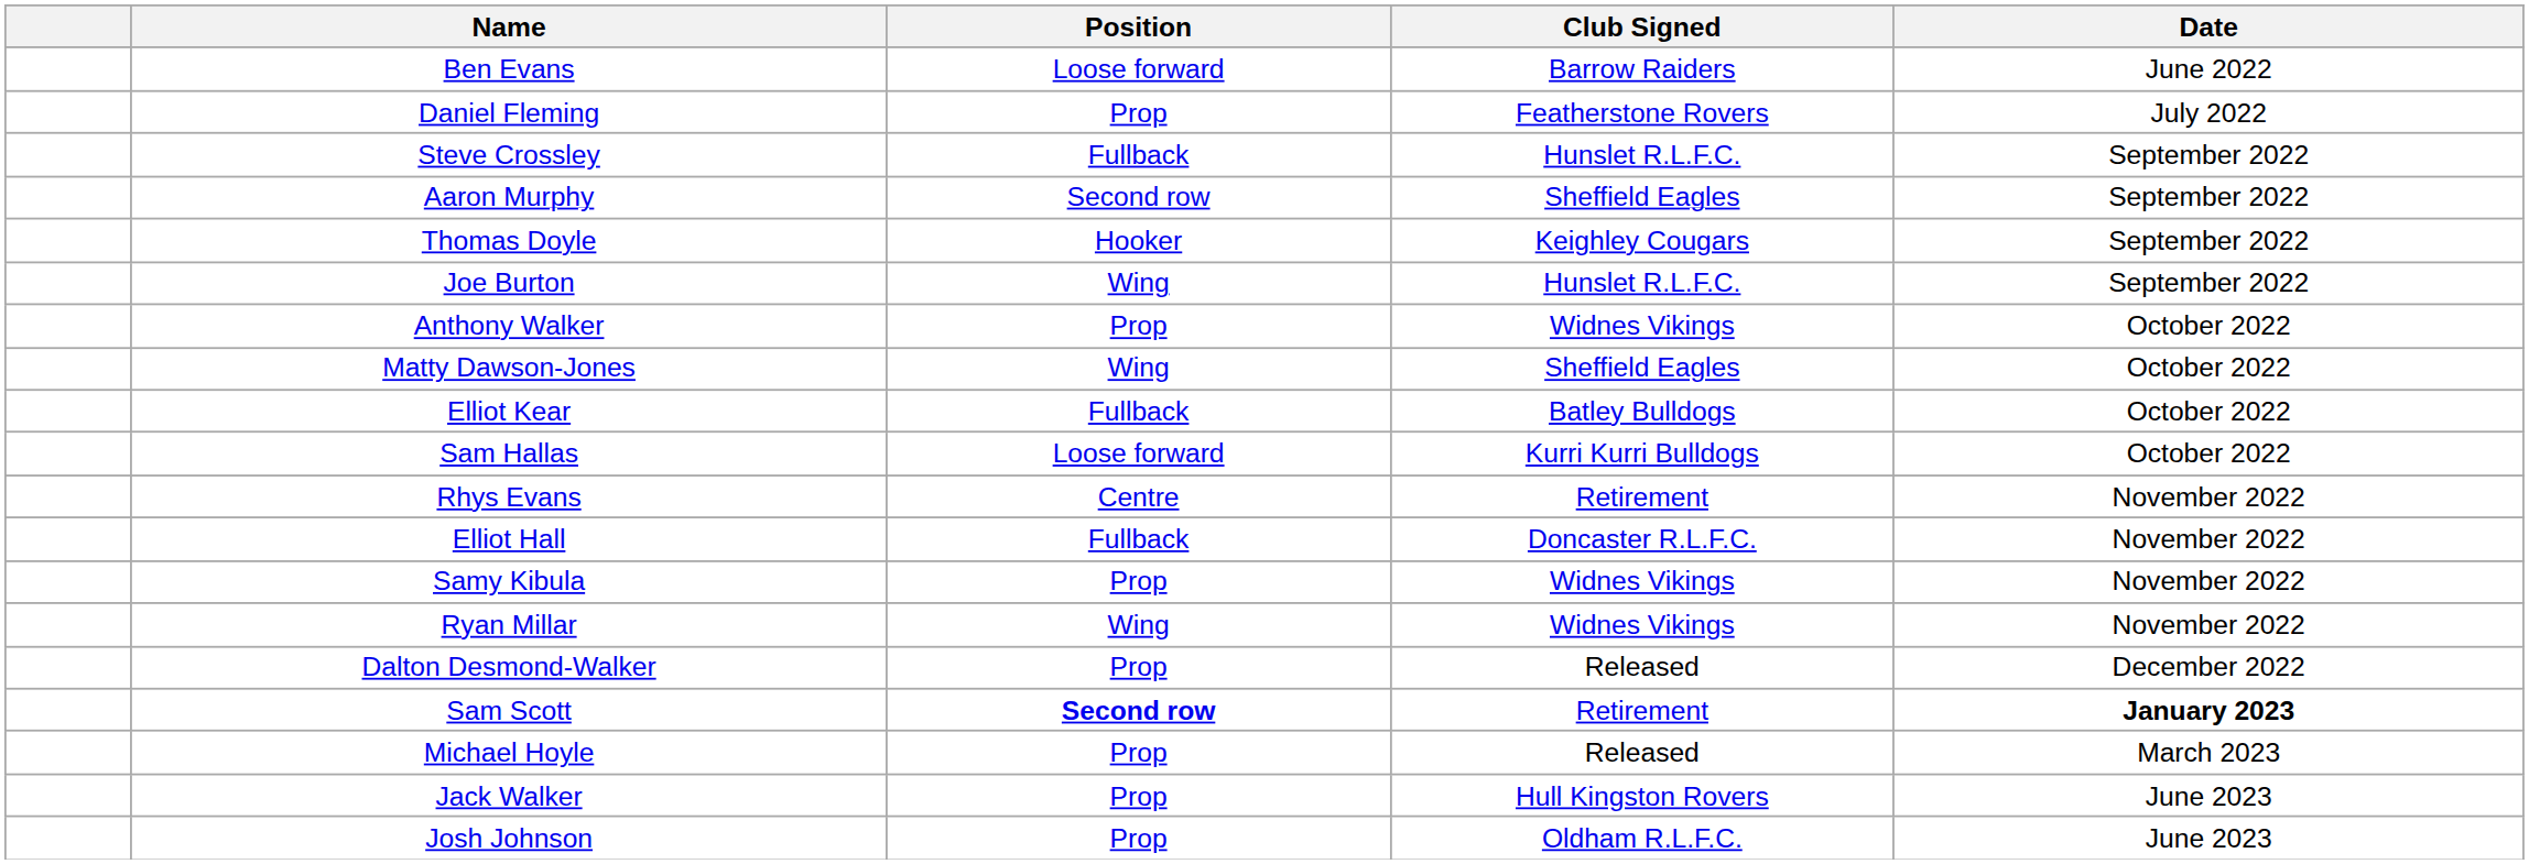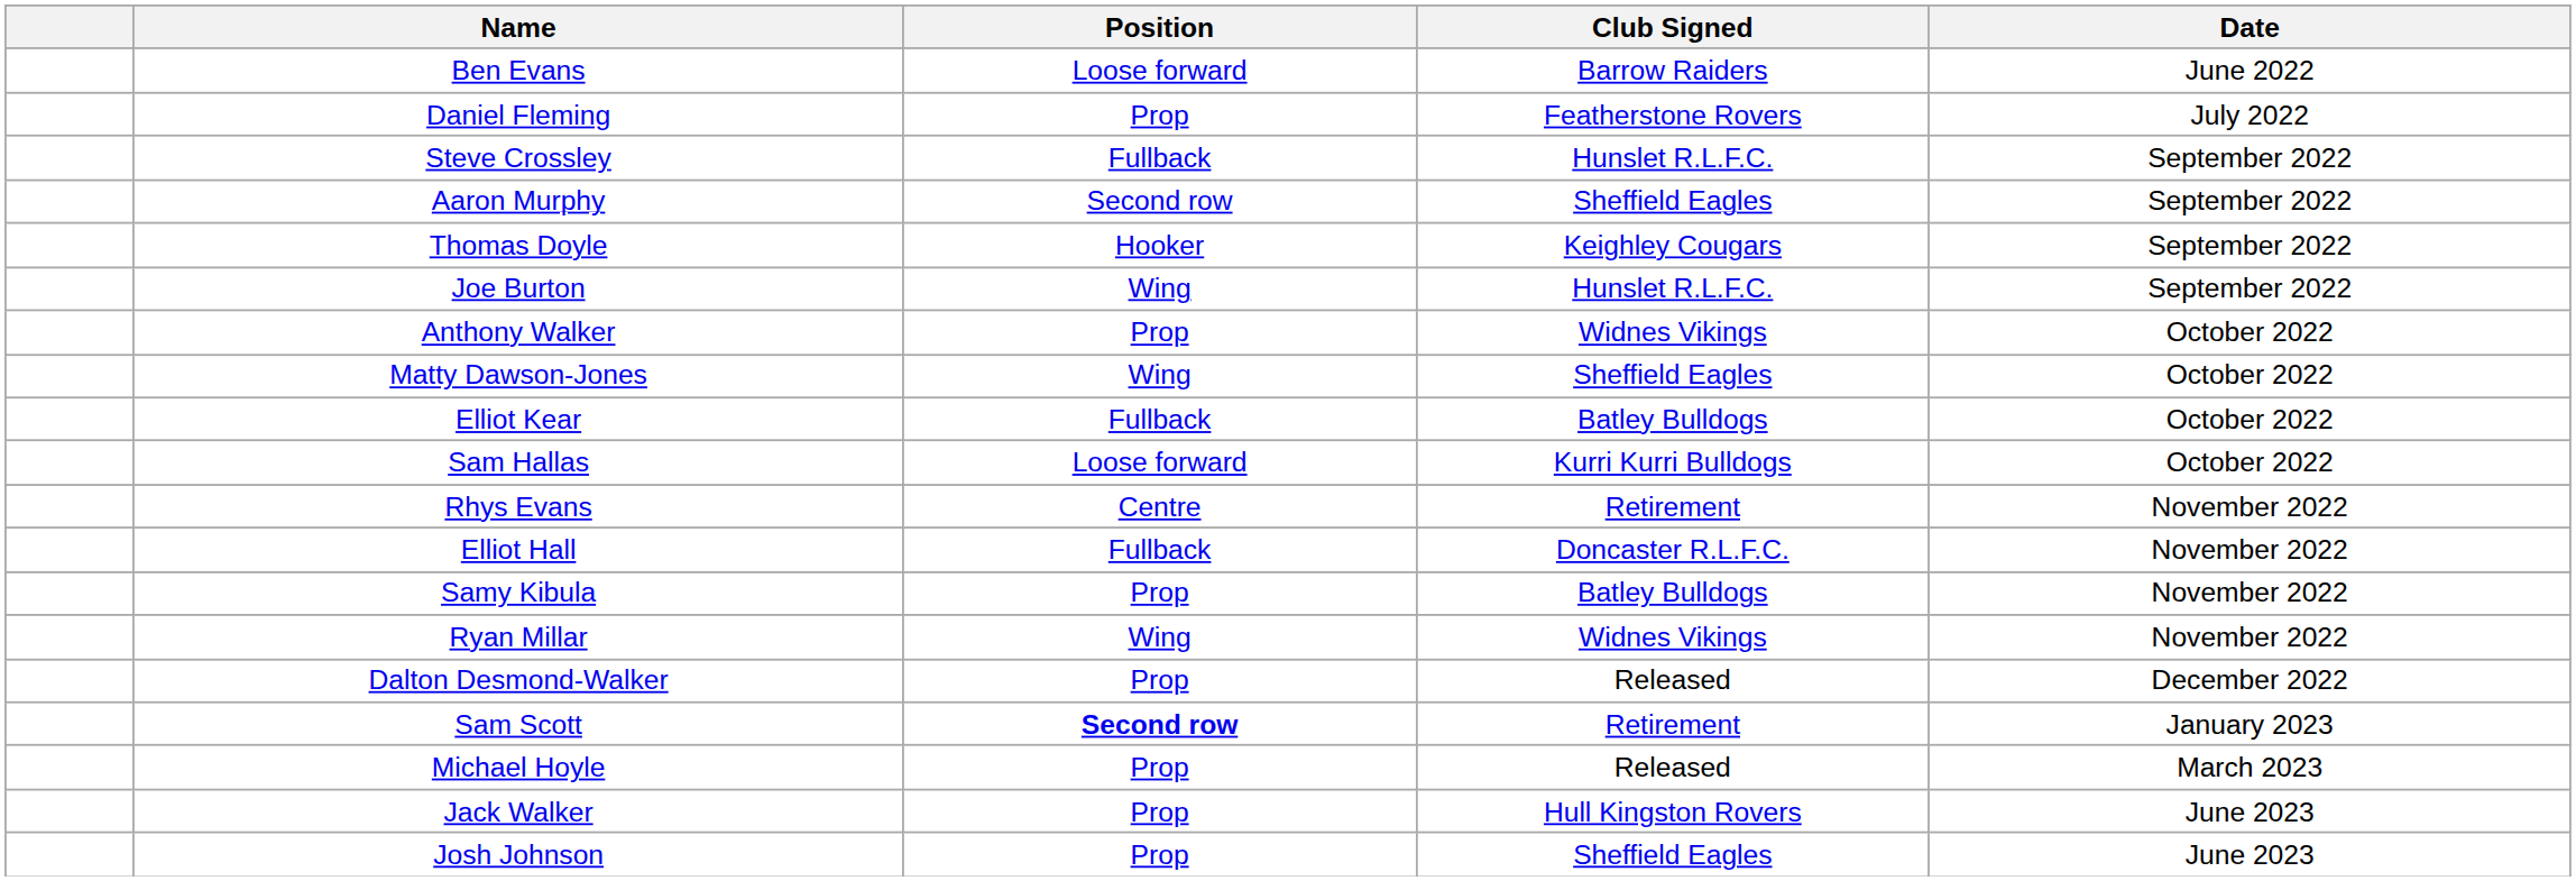 <table class="wikitable sortable"  style="width:100%; font-size:85%;">
 <tr style="background:#efefef;">
 <th width=5%></th>
 <th width=30%>Name</th>
 <th !width=30%>Position</th>
 <th width=20%>Club Signed</th>
 <th width=25%>Date</th>
 </tr>
 <tr style="background:#fff;">
 <td align=center></td>
 <td align=center><a href='#'>Ben Evans</a></td>
 <td align=center><a href='#'>Loose forward</a></td>
 <td align=center><a href='#'>Barrow Raiders</a></td>
 <td align=center>June 2022</td>
 </tr>
 <tr style="background:#fff;">
 <td align=center></td>
 <td align=center><a href='#'>Daniel Fleming</a></td>
 <td align=center><a href='#'>Prop</a></td>
 <td align=center><a href='#'>Featherstone Rovers</a></td>
 <td align=center>July 2022</td>
 </tr>
 <tr style="background:#fff;">
 <td align=center></td>
 <td align=center><a href='#'>Steve Crossley</a></td>
 <td align=center><a href='#'>Fullback</a></td>
 <td align=center><a href='#'>Hunslet R.L.F.C.</a></td>
 <td align=center>September 2022</td>
 </tr>
 <tr style="background:#fff;">
 <td align=center></td>
 <td align=center><a href='#'>Aaron Murphy</a></td>
 <td align=center><a href='#'>Second row</a></td>
 <td align=center><a href='#'>Sheffield Eagles</a></td>
 <td align=center>September 2022</td>
 </tr>
 <tr style="background:#fff;">
 <td align=center></td>
 <td align=center><a href='#'>Thomas Doyle</a></td>
 <td align=center><a href='#'>Hooker</a></td>
 <td align=center><a href='#'>Keighley Cougars</a></td>
 <td align=center>September 2022</td>
 </tr>
 <tr style="background:#fff;">
 <td align=center></td>
 <td align=center><a href='#'>Joe Burton</a></td>
 <td align=center><a href='#'>Wing</a></td>
 <td align=center><a href='#'>Hunslet R.L.F.C.</a></td>
 <td align=center>September 2022</td>
 </tr>
 <tr style="background:#fff;">
 <td align=center></td>
 <td align=center><a href='#'>Anthony Walker</a></td>
 <td align=center><a href='#'>Prop</a></td>
 <td align=center><a href='#'>Widnes Vikings</a></td>
 <td align=center>October 2022</td>
 </tr>
 <tr style="background:#fff;">
 <td align=center></td>
 <td align=center><a href='#'>Matty Dawson-Jones</a></td>
 <td align=center><a href='#'>Wing</a></td>
 <td align=center><a href='#'>Sheffield Eagles</a></td>
 <td align=center>October 2022</td>
 </tr>
 <tr style="background:#fff;">
 <td align=center></td>
 <td align=center><a href='#'>Elliot Kear</a></td>
 <td align=center><a href='#'>Fullback</a></td>
 <td align=center><a href='#'>Batley Bulldogs</a></td>
 <td align=center>October 2022</td>
 </tr>
 <tr style="background:#fff;">
 <td align=center></td>
 <td align=center><a href='#'>Sam Hallas</a></td>
 <td align=center><a href='#'>Loose forward</a></td>
 <td align=center><a href='#'>Kurri Kurri Bulldogs</a></td>
 <td align=center>October 2022</td>
 </tr>
 <tr style="background:#fff;">
 <td align=center></td>
 <td align=center><a href='#'>Rhys Evans</a></td>
 <td align=center><a href='#'>Centre</a></td>
 <td align=center><a href='#'>Retirement</a></td>
 <td align=center>November 2022</td>
 </tr>
 <tr style="background:#fff;">
 <td align=center></td>
 <td align=center><a href='#'>Elliot Hall</a></td>
 <td align=center><a href='#'>Fullback</a></td>
 <td align=center><a href='#'>Doncaster R.L.F.C.</a></td>
 <td align=center>November 2022</td>
 </tr>
 <tr style="background:#fff;">
 <td align=center></td>
 <td align=center><a href='#'>Samy Kibula</a></td>
 <td align=center><a href='#'>Prop</a></td>
-<td align=center><a href='#'>Widnes Vikings</a></td>
+<td align=center><a href='#'>Batley Bulldogs</a></td>
 <td align=center>November 2022</td>
 </tr>
 <tr style="background:#fff;">
 <td align=center></td>
 <td align=center><a href='#'>Ryan Millar</a></td>
 <td align=center><a href='#'>Wing</a></td>
 <td align=center><a href='#'>Widnes Vikings</a></td>
 <td align=center>November 2022</td>
 </tr>
 <tr style="background:#fff;">
 <td align=center></td>
 <td align=center><a href='#'>Dalton Desmond-Walker</a></td>
 <td align=center><a href='#'>Prop</a></td>
 <td align=center>Released</td>
 <td align=center>December 2022</td>
 </tr>
 <tr style="background:#fff;">
 <td align=center></td>
 <td align=center><a href='#'>Sam Scott</a></td>
 <td align=center><strong><a href='#'>Second row</a></strong></td>
 <td align=center><a href='#'>Retirement</a></td>
-<td align=center><strong>January 2023</strong></td>
+<td align=center>January 2023</td>
 </tr>
 <tr style="background:#fff;">
 <td align=center></td>
 <td align=center><a href='#'>Michael Hoyle</a></td>
 <td align=center><a href='#'>Prop</a></td>
 <td align=center>Released</td>
 <td align=center>March 2023</td>
 </tr>
 <tr style="background:#fff;">
 <td align=center></td>
 <td align=center><a href='#'>Jack Walker</a></td>
 <td align=center><a href='#'>Prop</a></td>
 <td align=center><a href='#'>Hull Kingston Rovers</a></td>
 <td align=center>June 2023</td>
 </tr>
 <tr style="background:#fff;">
 <td align=center></td>
 <td align=center><a href='#'>Josh Johnson</a></td>
 <td align=center><a href='#'>Prop</a></td>
-<td align=center><a href='#'>Oldham R.L.F.C.</a></td>
+<td align=center><a href='#'>Sheffield Eagles</a></td>
 <td align=center>June 2023</td>
 </tr>
 </table>
